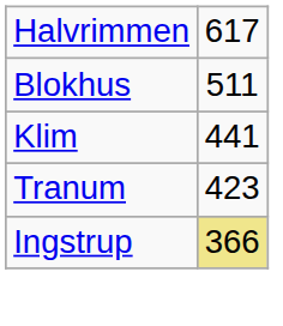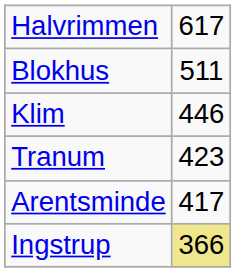 <table class="wikitable" style="float:left; margin-right:1em">
 <tr>
 <td><a href='#'>Halvrimmen</a></td>
 <td align="center">617</td>
 </tr>
 <tr>
 <td><a href='#'>Blokhus</a></td>
 <td align="center">511</td>
 </tr>
 <tr>
 <td><a href='#'>Klim</a></td>
-<td align="center">441</td>
+<td align="center">446</td>
 </tr>
 <tr>
 <td><a href='#'>Tranum</a></td>
 <td align="center">423</td>
 </tr>
 <tr>
+<td><a href='#'>Arentsminde</a></td>
+<td align="center">417</td>
+</tr>
+<tr>
 <td><a href='#'>Ingstrup</a></td>
 <td align="center" style="background: khaki;">366</td>
 </tr>
 </table>
